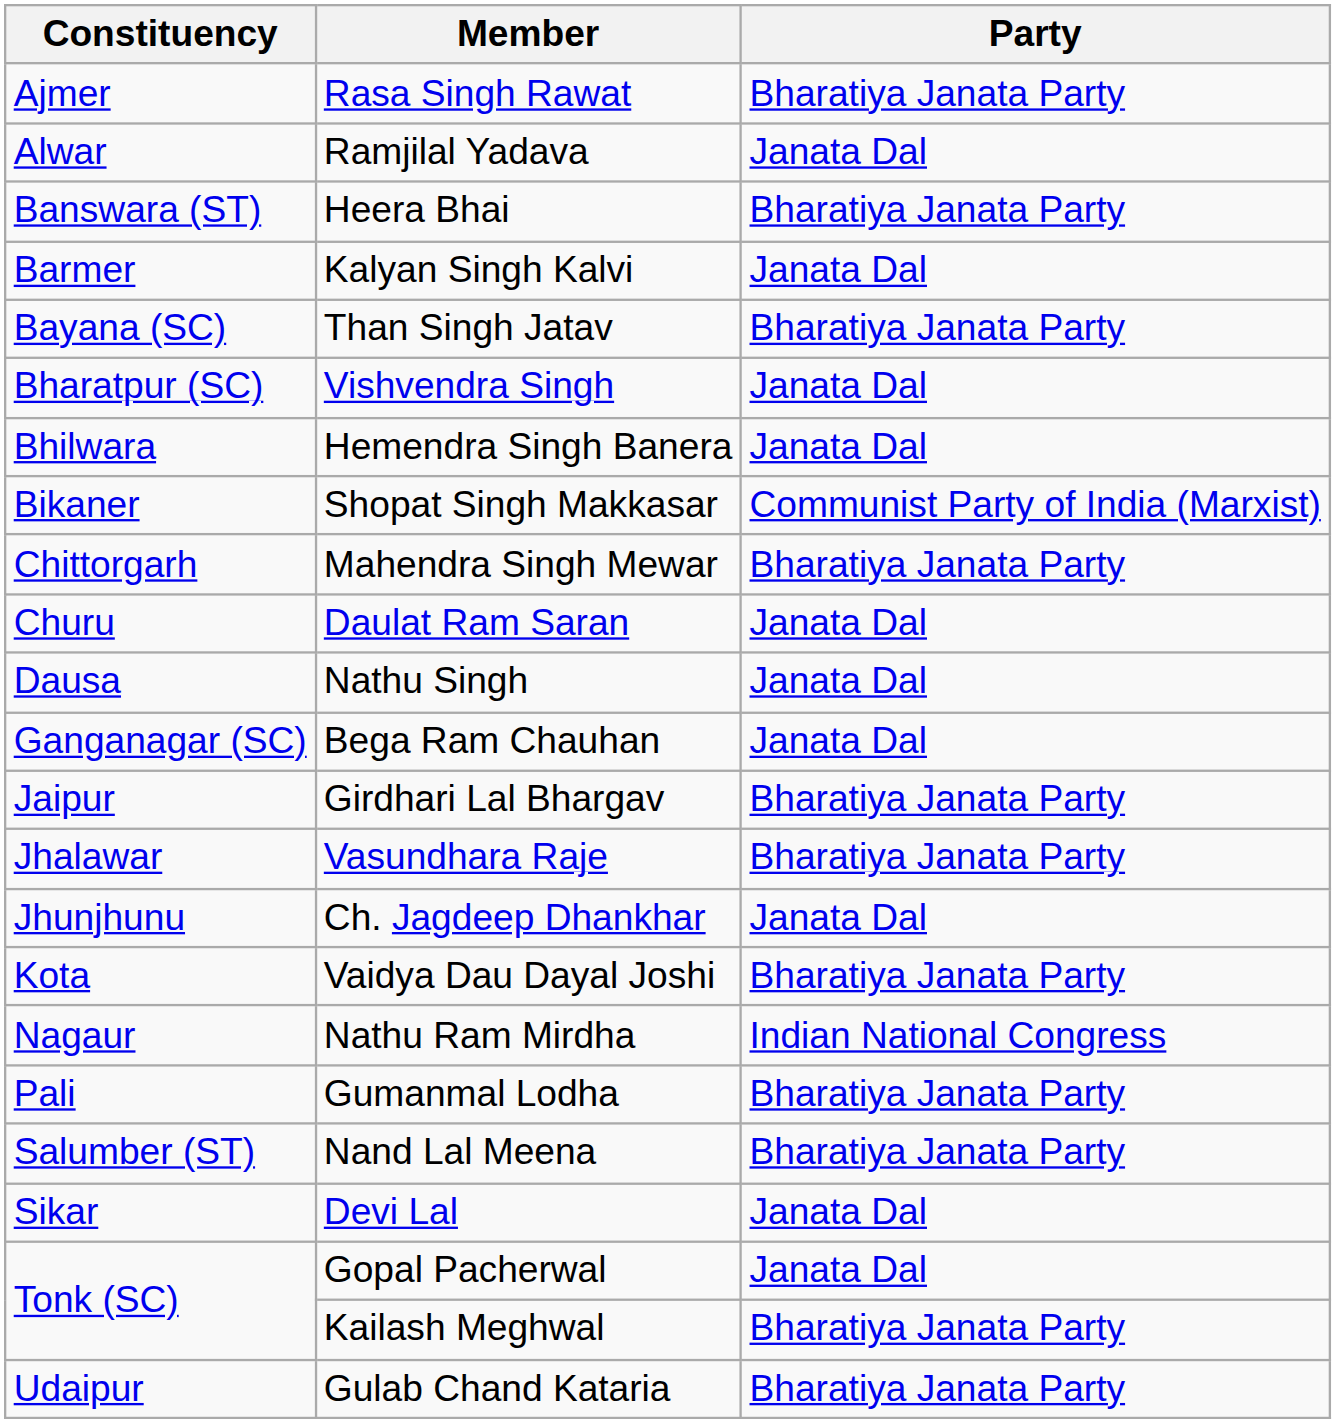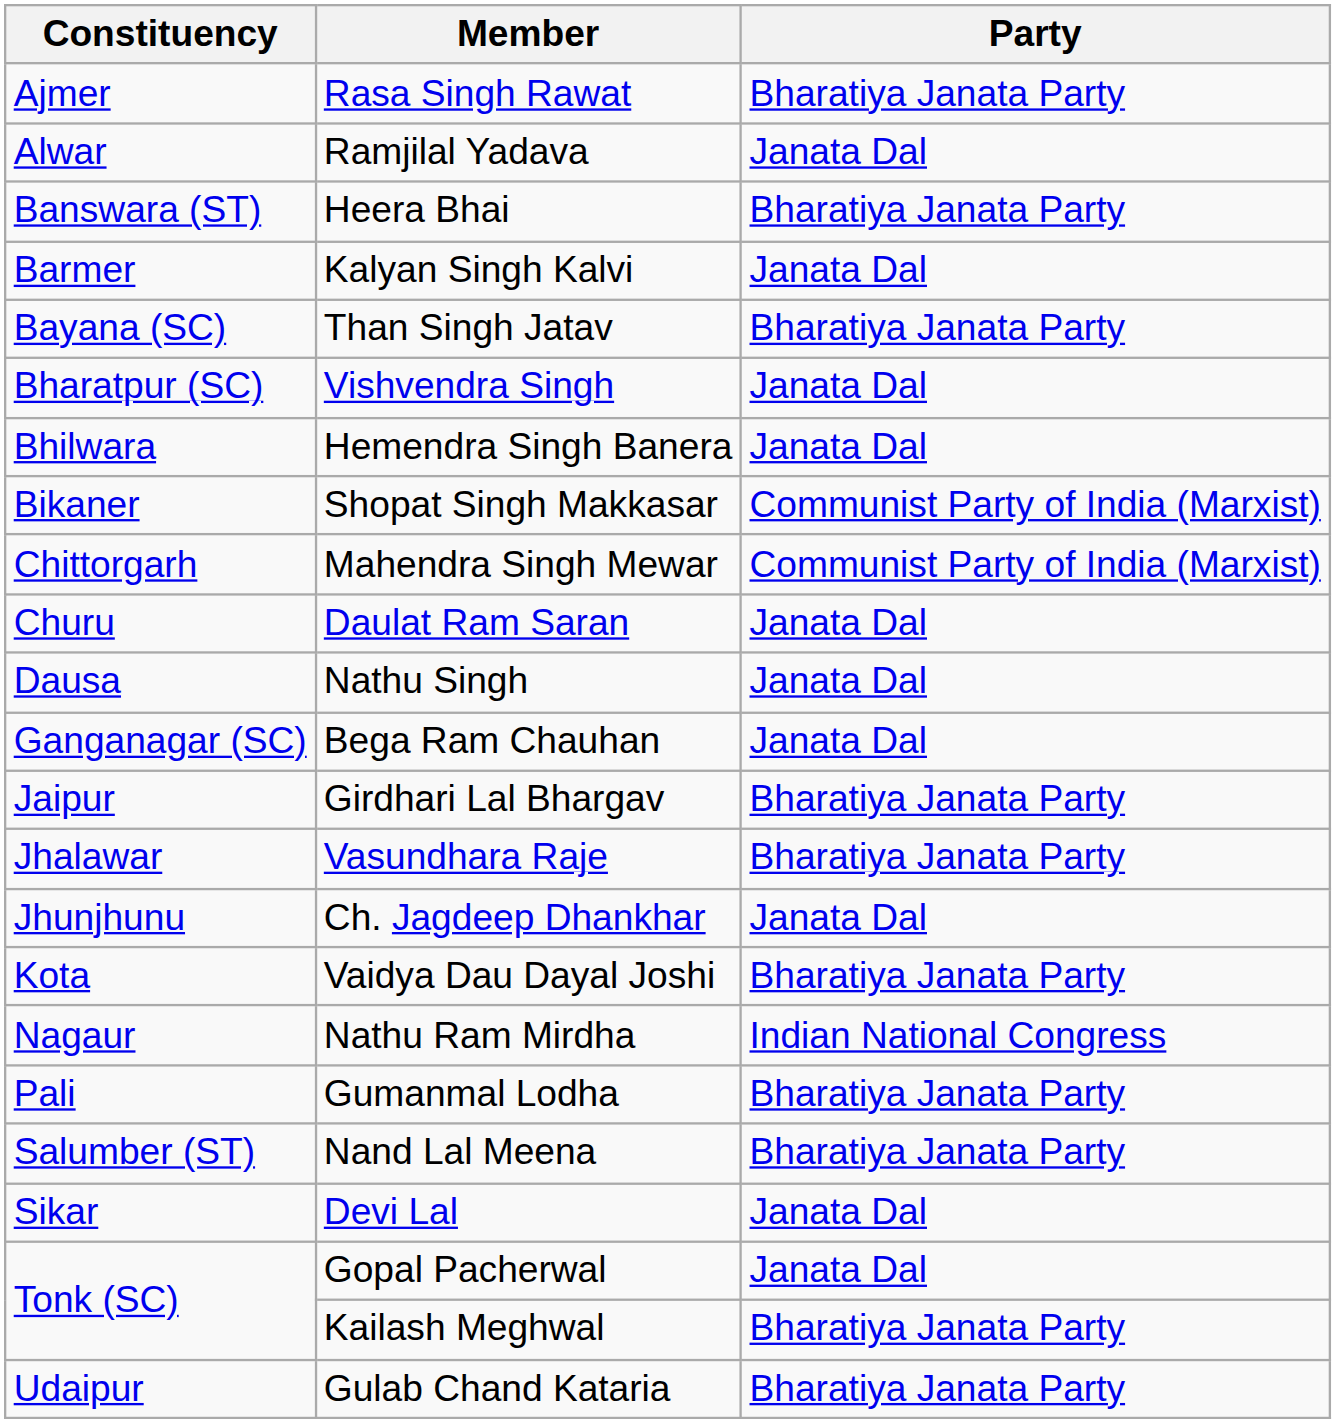 <table class="wikitable sortable">
 <tr>
 <th>Constituency</th>
 <th>Member</th>
 <th>Party</th>
 </tr>
 <tr>
 <td><a href='#'>Ajmer</a></td>
 <td><a href='#'>Rasa Singh Rawat</a></td>
 <td><a href='#'>Bharatiya Janata Party</a></td>
 </tr>
 <tr>
 <td><a href='#'>Alwar</a></td>
 <td>Ramjilal Yadava</td>
 <td><a href='#'>Janata Dal</a></td>
 </tr>
 <tr>
 <td><a href='#'>Banswara (ST)</a></td>
 <td>Heera Bhai</td>
 <td><a href='#'>Bharatiya Janata Party</a></td>
 </tr>
 <tr>
 <td><a href='#'>Barmer</a></td>
 <td>Kalyan Singh Kalvi</td>
 <td><a href='#'>Janata Dal</a></td>
 </tr>
 <tr>
 <td><a href='#'>Bayana (SC)</a></td>
 <td>Than Singh Jatav</td>
 <td><a href='#'>Bharatiya Janata Party</a></td>
 </tr>
 <tr>
 <td><a href='#'>Bharatpur (SC)</a></td>
 <td><a href='#'>Vishvendra Singh</a></td>
 <td><a href='#'>Janata Dal</a></td>
 </tr>
 <tr>
 <td><a href='#'>Bhilwara</a></td>
 <td>Hemendra Singh Banera</td>
 <td><a href='#'>Janata Dal</a></td>
 </tr>
 <tr>
 <td><a href='#'>Bikaner</a></td>
 <td>Shopat Singh Makkasar</td>
 <td><a href='#'>Communist Party of India (Marxist)</a></td>
 </tr>
 <tr>
 <td><a href='#'>Chittorgarh</a></td>
 <td>Mahendra Singh Mewar</td>
-<td><a href='#'>Bharatiya Janata Party</a></td>
+<td><a href='#'>Communist Party of India (Marxist)</a></td>
 </tr>
 <tr>
 <td><a href='#'>Churu</a></td>
 <td><a href='#'>Daulat Ram Saran</a></td>
 <td><a href='#'>Janata Dal</a></td>
 </tr>
 <tr>
 <td><a href='#'>Dausa</a></td>
 <td>Nathu Singh</td>
 <td><a href='#'>Janata Dal</a></td>
 </tr>
 <tr>
 <td><a href='#'>Ganganagar (SC)</a></td>
 <td>Bega Ram Chauhan</td>
 <td><a href='#'>Janata Dal</a></td>
 </tr>
 <tr>
 <td><a href='#'>Jaipur</a></td>
 <td>Girdhari Lal Bhargav</td>
 <td><a href='#'>Bharatiya Janata Party</a></td>
 </tr>
 <tr>
 <td><a href='#'>Jhalawar</a></td>
 <td><a href='#'>Vasundhara Raje</a></td>
 <td><a href='#'>Bharatiya Janata Party</a></td>
 </tr>
 <tr>
 <td><a href='#'>Jhunjhunu</a></td>
 <td>Ch. <a href='#'>Jagdeep Dhankhar</a></td>
 <td><a href='#'>Janata Dal</a></td>
 </tr>
 <tr>
 <td><a href='#'>Kota</a></td>
 <td>Vaidya Dau Dayal Joshi</td>
 <td><a href='#'>Bharatiya Janata Party</a></td>
 </tr>
 <tr>
 <td><a href='#'>Nagaur</a></td>
 <td>Nathu Ram Mirdha</td>
 <td><a href='#'>Indian National Congress</a></td>
 </tr>
 <tr>
 <td><a href='#'>Pali</a></td>
 <td>Gumanmal Lodha</td>
 <td><a href='#'>Bharatiya Janata Party</a></td>
 </tr>
 <tr>
 <td><a href='#'>Salumber (ST)</a></td>
 <td>Nand Lal Meena</td>
 <td><a href='#'>Bharatiya Janata Party</a></td>
 </tr>
 <tr>
 <td><a href='#'>Sikar</a></td>
 <td><a href='#'>Devi Lal</a></td>
 <td><a href='#'>Janata Dal</a></td>
 </tr>
 <tr>
 <td rowspan=2><a href='#'>Tonk (SC)</a></td>
 <td>Gopal Pacherwal</td>
 <td><a href='#'>Janata Dal</a></td>
 </tr>
 <tr>
 <td>Kailash Meghwal</td>
 <td><a href='#'>Bharatiya Janata Party</a></td>
 </tr>
 <tr>
 <td><a href='#'>Udaipur</a></td>
 <td>Gulab Chand Kataria</td>
 <td><a href='#'>Bharatiya Janata Party</a></td>
 </tr>
 <tr>
 </tr>
 </table>
